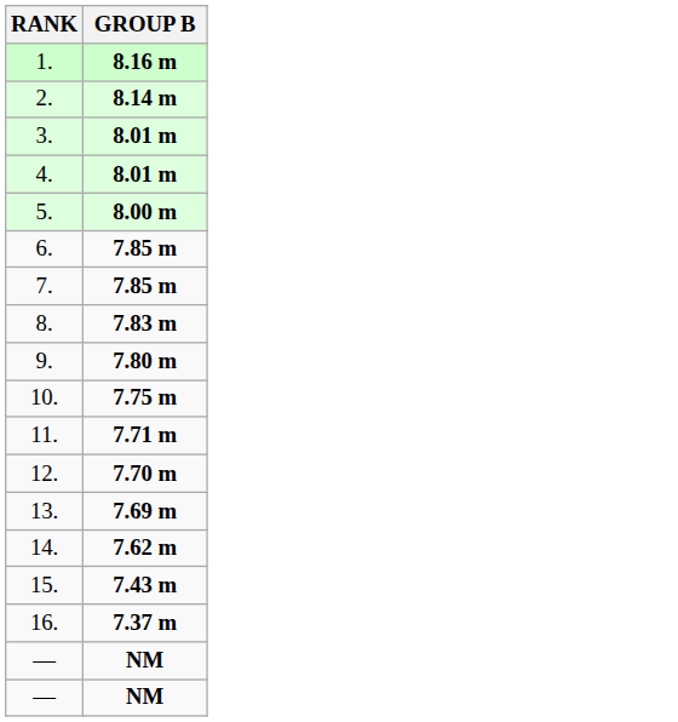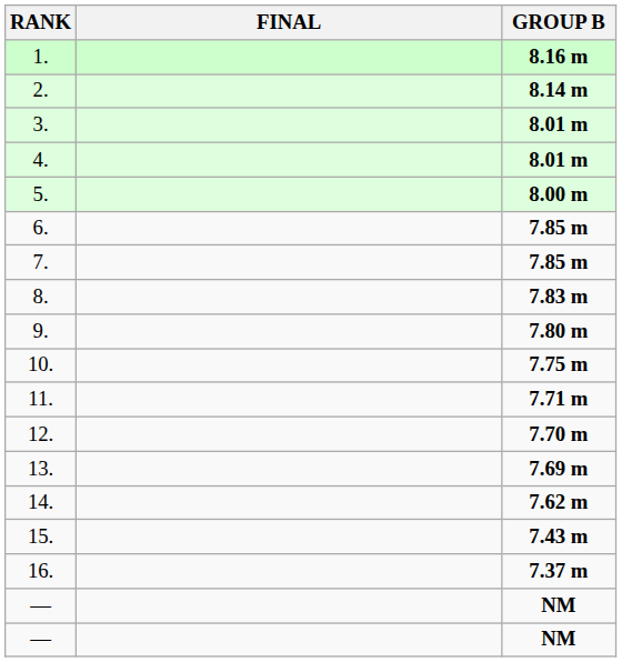 <table class="wikitable" style="border-collapse: collapse; font-size: 90%;">
 <tr>
 <th>RANK</th>
+<th style="width: 20em">FINAL</th>
 <th style="width: 5em">GROUP B</th>
 </tr>
 <tr bgcolor=#CCFFCC>
 <td align="center">1.</td>
+<td></td>
 <td align="center"><strong>8.16 m</strong></td>
 </tr>
 <tr bgcolor=#ddFFdd>
 <td align="center">2.</td>
+<td></td>
 <td align="center"><strong>8.14 m</strong></td>
 </tr>
 <tr bgcolor=#ddFFdd>
 <td align="center">3.</td>
+<td></td>
 <td align="center"><strong>8.01 m</strong></td>
 </tr>
 <tr bgcolor=#ddFFdd>
 <td align="center">4.</td>
+<td></td>
 <td align="center"><strong>8.01 m</strong></td>
 </tr>
 <tr bgcolor=#ddFFdd>
 <td align="center">5.</td>
+<td></td>
 <td align="center"><strong>8.00 m</strong></td>
 </tr>
 <tr>
 <td align="center">6.</td>
+<td></td>
 <td align="center"><strong>7.85 m</strong></td>
 </tr>
 <tr>
 <td align="center">7.</td>
+<td></td>
 <td align="center"><strong>7.85 m</strong></td>
 </tr>
 <tr>
 <td align="center">8.</td>
+<td></td>
 <td align="center"><strong>7.83 m</strong></td>
 </tr>
 <tr>
 <td align="center">9.</td>
+<td></td>
 <td align="center"><strong>7.80 m</strong></td>
 </tr>
 <tr>
 <td align="center">10.</td>
+<td></td>
 <td align="center"><strong>7.75 m</strong></td>
 </tr>
 <tr>
 <td align="center">11.</td>
+<td></td>
 <td align="center"><strong>7.71 m</strong></td>
 </tr>
 <tr>
 <td align="center">12.</td>
+<td></td>
 <td align="center"><strong>7.70 m</strong></td>
 </tr>
 <tr>
 <td align="center">13.</td>
+<td></td>
 <td align="center"><strong>7.69 m</strong></td>
 </tr>
 <tr>
 <td align="center">14.</td>
+<td></td>
 <td align="center"><strong>7.62 m</strong></td>
 </tr>
 <tr>
 <td align="center">15.</td>
+<td></td>
 <td align="center"><strong>7.43 m</strong></td>
 </tr>
 <tr>
 <td align="center">16.</td>
+<td></td>
 <td align="center"><strong>7.37 m</strong></td>
 </tr>
 <tr>
 <td align="center">—</td>
+<td></td>
 <td align="center"><strong>NM</strong></td>
 </tr>
 <tr>
 <td align="center">—</td>
+<td></td>
 <td align="center"><strong>NM</strong></td>
 </tr>
 </table>
